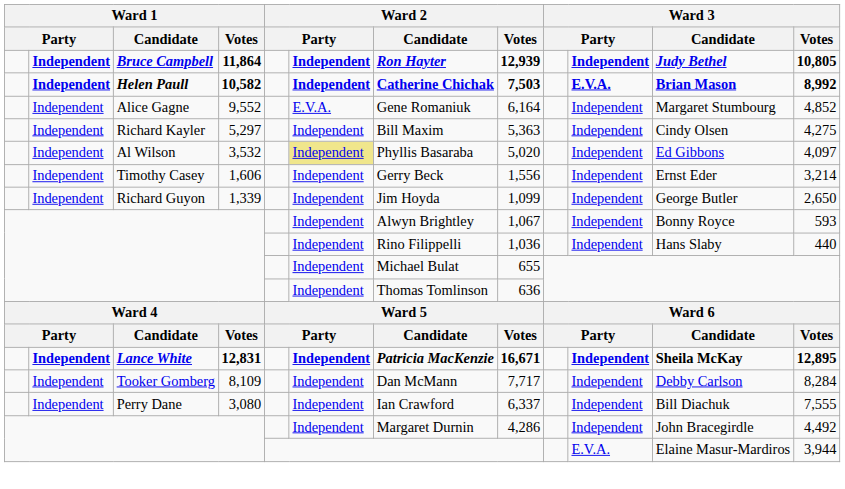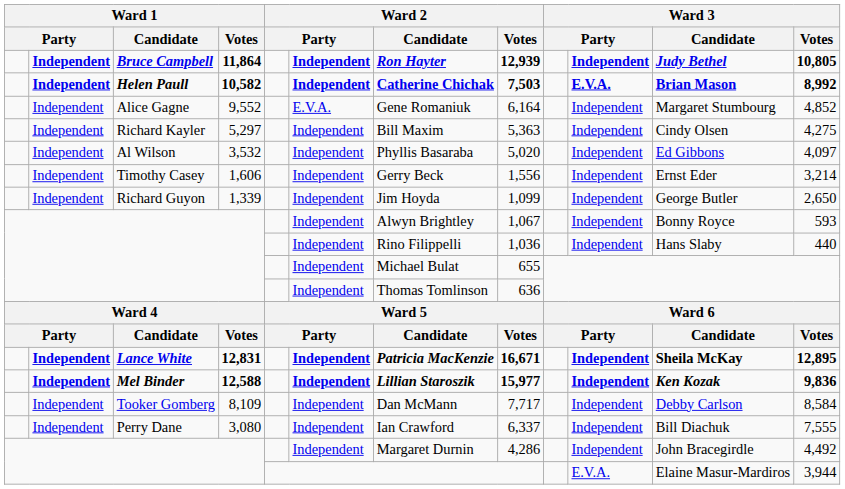 <table class="wikitable">
 <tr>
 <th colspan="4"><strong>Ward 1</strong></th>
 <th colspan="4"><strong>Ward 2</strong></th>
 <th colspan="4"><strong>Ward 3</strong></th>
 </tr>
 <tr>
 <th colspan="2">Party</th>
 <th>Candidate</th>
 <th>Votes</th>
 <th colspan="2">Party</th>
 <th>Candidate</th>
 <th>Votes</th>
 <th colspan="2">Party</th>
 <th>Candidate</th>
 <th>Votes</th>
 </tr>
 <tr>
 <td width=20px ></td>
 <td><strong><a href='#'>Independent</a></strong></td>
 <td><strong><em><a href='#'>Bruce Campbell</a></em></strong></td>
 <td align="right"><strong>11,864</strong></td>
 <td width=20px ></td>
 <td><strong><a href='#'>Independent</a></strong></td>
 <td><strong><em><a href='#'>Ron Hayter</a></em></strong></td>
 <td align="right"><strong>12,939</strong></td>
 <td width=20px ></td>
 <td><strong><a href='#'>Independent</a></strong></td>
 <td><strong><em><a href='#'>Judy Bethel</a></em></strong></td>
 <td align="right"><strong>10,805</strong></td>
 </tr>
 <tr>
 <td></td>
 <td><strong><a href='#'>Independent</a></strong></td>
 <td><strong><em>Helen Paull</em></strong></td>
 <td align="right"><strong>10,582</strong></td>
 <td></td>
 <td><strong><a href='#'>Independent</a></strong></td>
 <td><strong><a href='#'>Catherine Chichak</a></strong></td>
 <td align="right"><strong>7,503</strong></td>
 <td></td>
 <td><strong><a href='#'>E.V.A.</a></strong></td>
 <td><strong><a href='#'>Brian Mason</a></strong></td>
 <td align="right"><strong>8,992</strong></td>
 </tr>
 <tr>
 <td></td>
 <td><a href='#'>Independent</a></td>
 <td>Alice Gagne</td>
 <td align="right">9,552</td>
 <td></td>
 <td><a href='#'>E.V.A.</a></td>
 <td>Gene Romaniuk</td>
 <td align="right">6,164</td>
 <td></td>
 <td><a href='#'>Independent</a></td>
 <td>Margaret Stumbourg</td>
 <td align="right">4,852</td>
 </tr>
 <tr>
 <td></td>
 <td><a href='#'>Independent</a></td>
 <td>Richard Kayler</td>
 <td align="right">5,297</td>
 <td></td>
 <td><a href='#'>Independent</a></td>
 <td>Bill Maxim</td>
 <td align="right">5,363</td>
 <td></td>
 <td><a href='#'>Independent</a></td>
 <td>Cindy Olsen</td>
 <td align="right">4,275</td>
 </tr>
 <tr>
 <td></td>
 <td><a href='#'>Independent</a></td>
 <td>Al Wilson</td>
 <td align="right">3,532</td>
 <td></td>
-<td style="background: khaki;"><a href='#'>Independent</a></td>
+<td><a href='#'>Independent</a></td>
 <td>Phyllis Basaraba</td>
 <td align="right">5,020</td>
 <td></td>
 <td><a href='#'>Independent</a></td>
 <td><a href='#'>Ed Gibbons</a></td>
 <td align="right">4,097</td>
 </tr>
 <tr>
 <td></td>
 <td><a href='#'>Independent</a></td>
 <td>Timothy Casey</td>
 <td align="right">1,606</td>
 <td></td>
 <td><a href='#'>Independent</a></td>
 <td>Gerry Beck</td>
 <td align="right">1,556</td>
 <td></td>
 <td><a href='#'>Independent</a></td>
 <td>Ernst Eder</td>
 <td align="right">3,214</td>
 </tr>
 <tr>
 <td></td>
 <td><a href='#'>Independent</a></td>
 <td>Richard Guyon</td>
 <td align="right">1,339</td>
 <td></td>
 <td><a href='#'>Independent</a></td>
 <td>Jim Hoyda</td>
 <td align="right">1,099</td>
 <td></td>
 <td><a href='#'>Independent</a></td>
 <td>George Butler</td>
 <td align="right">2,650</td>
 </tr>
 <tr>
 <td rowspan="4" colspan="4"></td>
 <td></td>
 <td><a href='#'>Independent</a></td>
 <td>Alwyn Brightley</td>
 <td align="right">1,067</td>
 <td></td>
 <td><a href='#'>Independent</a></td>
 <td>Bonny Royce</td>
 <td align="right">593</td>
 </tr>
 <tr>
 <td></td>
 <td><a href='#'>Independent</a></td>
 <td>Rino Filippelli</td>
 <td align="right">1,036</td>
 <td></td>
 <td><a href='#'>Independent</a></td>
 <td>Hans Slaby</td>
 <td align="right">440</td>
 </tr>
 <tr>
 <td></td>
 <td><a href='#'>Independent</a></td>
 <td>Michael Bulat</td>
 <td align="right">655</td>
 <td colspan="4" rowspan="2"></td>
 </tr>
 <tr>
 <td></td>
 <td><a href='#'>Independent</a></td>
 <td>Thomas Tomlinson</td>
 <td align="right">636</td>
 </tr>
 <tr>
 <th colspan="4"><strong>Ward 4</strong></th>
 <th colspan="4"><strong>Ward 5</strong></th>
 <th colspan="4"><strong>Ward 6</strong></th>
 </tr>
 <tr>
 <th colspan="2">Party</th>
 <th>Candidate</th>
 <th>Votes</th>
 <th colspan="2">Party</th>
 <th>Candidate</th>
 <th>Votes</th>
 <th colspan="2">Party</th>
 <th>Candidate</th>
 <th>Votes</th>
 </tr>
 <tr>
 <td></td>
 <td><strong><a href='#'>Independent</a></strong></td>
 <td><strong><em><a href='#'>Lance White</a></em></strong></td>
 <td align="right"><strong>12,831</strong></td>
 <td></td>
 <td><strong><a href='#'>Independent</a></strong></td>
 <td><strong><em>Patricia MacKenzie</em></strong></td>
 <td align="right"><strong>16,671</strong></td>
 <td></td>
 <td><strong><a href='#'>Independent</a></strong></td>
 <td><strong>Sheila McKay</strong></td>
 <td align="right"><strong>12,895</strong></td>
 </tr>
 <tr>
 <td></td>
+<td><strong><a href='#'>Independent</a></strong></td>
+<td><strong><em>Mel Binder</em></strong></td>
+<td align="right"><strong>12,588</strong></td>
+<td></td>
+<td><strong><a href='#'>Independent</a></strong></td>
+<td><strong><em>Lillian Staroszik</em></strong></td>
+<td align="right"><strong>15,977</strong></td>
+<td></td>
+<td><strong><a href='#'>Independent</a></strong></td>
+<td><strong><em>Ken Kozak</em></strong></td>
+<td align="right"><strong>9,836</strong></td>
+</tr>
+<tr>
+<td></td>
 <td><a href='#'>Independent</a></td>
 <td><a href='#'>Tooker Gomberg</a></td>
 <td align="right">8,109</td>
 <td></td>
 <td><a href='#'>Independent</a></td>
 <td>Dan McMann</td>
 <td align="right">7,717</td>
 <td></td>
 <td><a href='#'>Independent</a></td>
 <td><a href='#'>Debby Carlson</a></td>
-<td align="right">8,284</td>
+<td align="right">8,584</td>
 </tr>
 <tr>
 <td></td>
 <td><a href='#'>Independent</a></td>
 <td>Perry Dane</td>
 <td align="right">3,080</td>
 <td></td>
 <td><a href='#'>Independent</a></td>
 <td>Ian Crawford</td>
 <td align="right">6,337</td>
 <td></td>
 <td><a href='#'>Independent</a></td>
 <td>Bill Diachuk</td>
 <td align="right">7,555</td>
 </tr>
 <tr>
 <td colspan="4" rowspan="2"></td>
 <td></td>
 <td><a href='#'>Independent</a></td>
 <td>Margaret Durnin</td>
 <td align="right">4,286</td>
 <td></td>
 <td><a href='#'>Independent</a></td>
 <td>John Bracegirdle</td>
 <td align="right">4,492</td>
 </tr>
 <tr>
 <td colspan="4"></td>
 <td></td>
 <td><a href='#'>E.V.A.</a></td>
 <td>Elaine Masur-Mardiros</td>
 <td align="right">3,944</td>
 </tr>
 </table>
